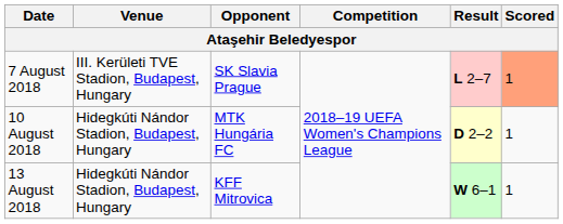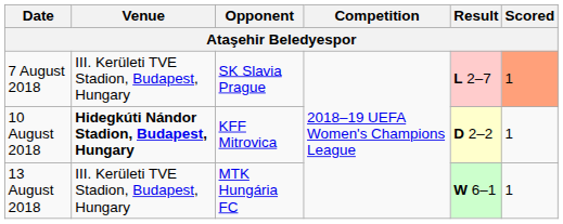 <table class=wikitable>
 <tr>
 <th>Date</th>
 <th>Venue</th>
 <th>Opponent</th>
 <th>Competition</th>
 <th>Result</th>
 <th>Scored</th>
 </tr>
 <tr>
 <th colspan=6>Ataşehir Beledyespor</th>
 </tr>
 <tr>
 <td>7 August 2018</td>
 <td>III. Kerületi TVE  Stadion, <a href='#'>Budapest</a>, Hungary</td>
 <td> <a href='#'>SK Slavia Prague</a></td>
 <td rowspan=3><a href='#'>2018–19 UEFA Women's Champions League</a></td>
 <td bgcolor=ffcccc><strong>L</strong> 2–7</td>
 <td style="background: lightsalmon;">1</td>
 </tr>
 <tr>
 <td>10 August 2018</td>
-<td>Hidegkúti Nándor Stadion, <a href='#'>Budapest</a>, Hungary</td>
-<td> <a href='#'>MTK Hungária FC</a></td>
+<td><strong>Hidegkúti Nándor Stadion, <a href='#'>Budapest</a>, Hungary</strong></td>
+<td> <a href='#'>KFF Mitrovica</a></td>
 <td bgcolor=ffffcc><strong>D</strong> 2–2</td>
 <td>1</td>
 </tr>
 <tr>
 <td>13 August 2018</td>
-<td>Hidegkúti Nándor Stadion, <a href='#'>Budapest</a>, Hungary</td>
-<td> <a href='#'>KFF Mitrovica</a></td>
+<td>III. Kerületi TVE Stadion, <a href='#'>Budapest</a>, Hungary</td>
+<td> <a href='#'>MTK Hungária FC</a></td>
 <td bgcolor=ccffcc><strong>W</strong> 6–1</td>
 <td>1</td>
 </tr>
 </table>
